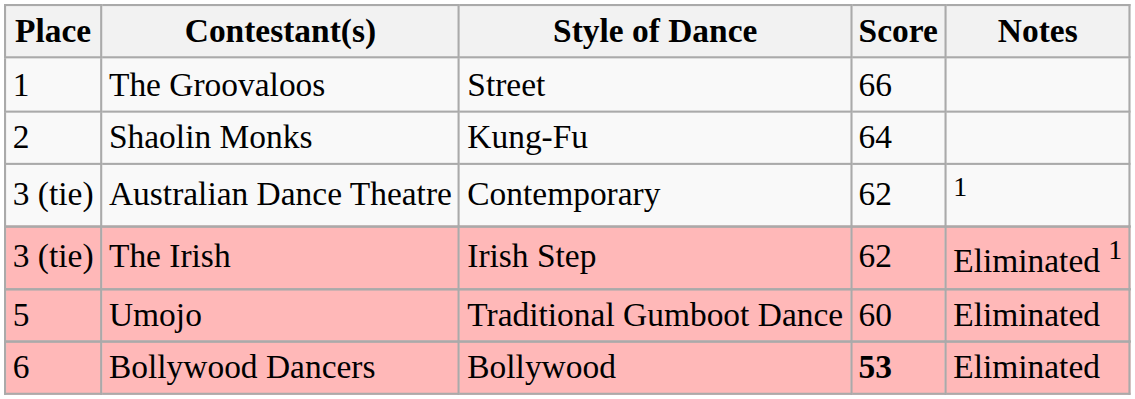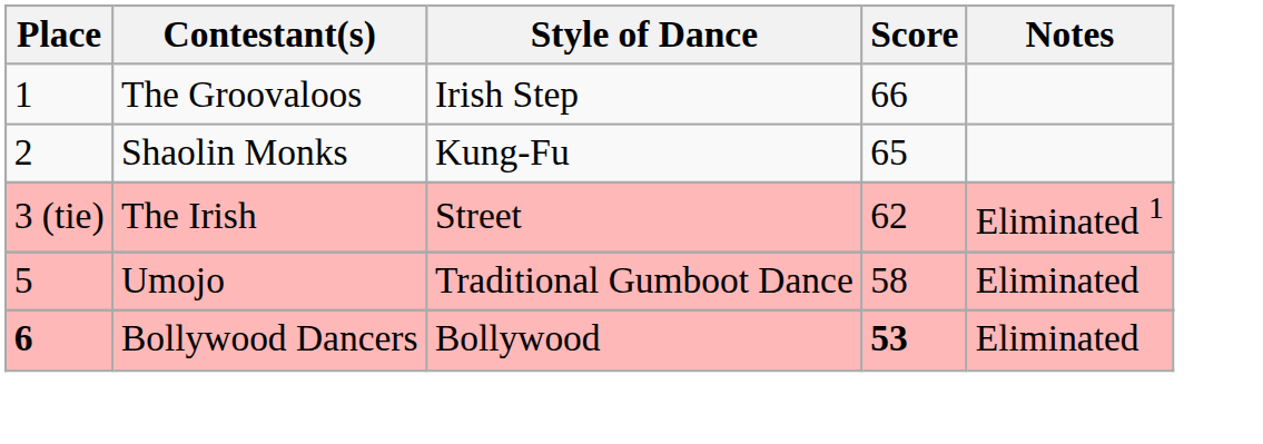 <table class="wikitable sortable" border"1">
 <tr>
 <th>Place</th>
 <th>Contestant(s)</th>
 <th>Style of Dance</th>
 <th>Score</th>
 <th>Notes</th>
 </tr>
 <tr>
 <td>1</td>
 <td> The Groovaloos</td>
-<td>Street</td>
+<td>Irish Step</td>
 <td>66</td>
 <td></td>
 </tr>
 <tr>
 <td>2</td>
 <td> Shaolin Monks</td>
 <td>Kung-Fu</td>
-<td>64</td>
+<td>65</td>
 <td></td>
-</tr>
-<tr>
-<td>3 (tie)</td>
-<td> Australian Dance Theatre</td>
-<td>Contemporary</td>
-<td>62</td>
-<td><sup>1</sup></td>
 </tr>
 <tr>
 </tr>
 <tr bgcolor="FFB8B8">
 <td>3 (tie)</td>
 <td> The Irish</td>
-<td>Irish Step</td>
+<td>Street</td>
 <td>62</td>
 <td>Eliminated <sup>1</sup></td>
 </tr>
 <tr>
 </tr>
 <tr bgcolor="FFB8B8">
 <td>5</td>
 <td> Umojo</td>
 <td>Traditional Gumboot Dance</td>
-<td>60</td>
+<td>58</td>
 <td>Eliminated</td>
 </tr>
 <tr>
 </tr>
 <tr bgcolor="FFB8B8">
-<td>6</td>
+<td><strong>6</strong></td>
 <td> Bollywood Dancers</td>
 <td>Bollywood</td>
 <td><strong>53</strong></td>
 <td>Eliminated</td>
 </tr>
 </table>
